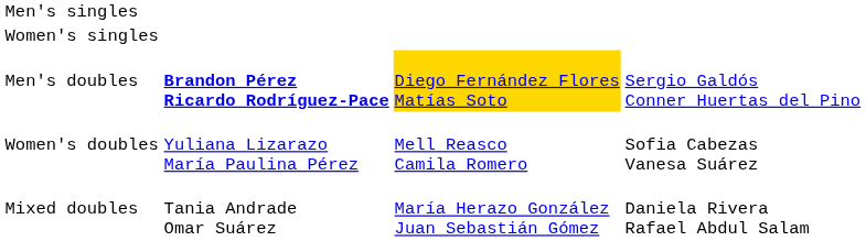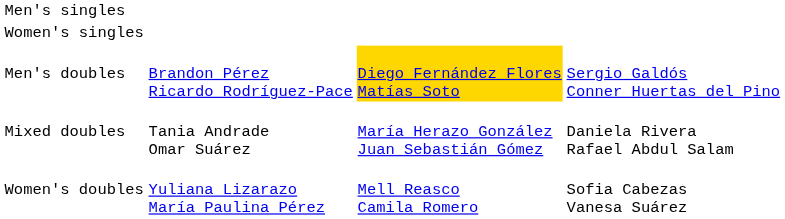 <table>
 <tr>
 <td>Men's singles</td>
 <td></td>
 <td></td>
 <td nowrap></td>
 </tr>
 <tr>
 <td>Women's singles</td>
 <td></td>
 <td></td>
 <td></td>
 </tr>
 <tr>
 <td>Men's doubles</td>
-<td nowrap><strong><br><a href='#'>Brandon Pérez</a><br><a href='#'>Ricardo Rodríguez-Pace</a></strong></td>
+<td nowrap><br><a href='#'>Brandon Pérez</a><br><a href='#'>Ricardo Rodríguez-Pace</a></td>
 <td nowrap style="background: gold;"><br><a href='#'>Diego Fernández Flores</a><br><a href='#'>Matías Soto</a></td>
 <td nowrap><br><a href='#'>Sergio Galdós</a><br><a href='#'>Conner Huertas del Pino</a></td>
+</tr>
+<tr>
+<td>Mixed doubles</td>
+<td><br>Tania Andrade<br>Omar Suárez</td>
+<td><br><a href='#'>María Herazo González</a><br><a href='#'>Juan Sebastián Gómez</a></td>
+<td><br>Daniela Rivera<br>Rafael Abdul Salam</td>
 </tr>
 <tr>
 <td>Women's doubles</td>
 <td nowrap><br><a href='#'>Yuliana Lizarazo</a><br><a href='#'>María Paulina Pérez</a></td>
 <td><br><a href='#'>Mell Reasco</a><br><a href='#'>Camila Romero</a></td>
 <td><br>Sofia Cabezas<br>Vanesa Suárez</td>
 </tr>
-<tr>
-<td>Mixed doubles</td>
-<td><br>Tania Andrade<br>Omar Suárez</td>
-<td><br><a href='#'>María Herazo González</a><br><a href='#'>Juan Sebastián Gómez</a></td>
-<td><br>Daniela Rivera<br>Rafael Abdul Salam</td>
-</tr>
 </table>
